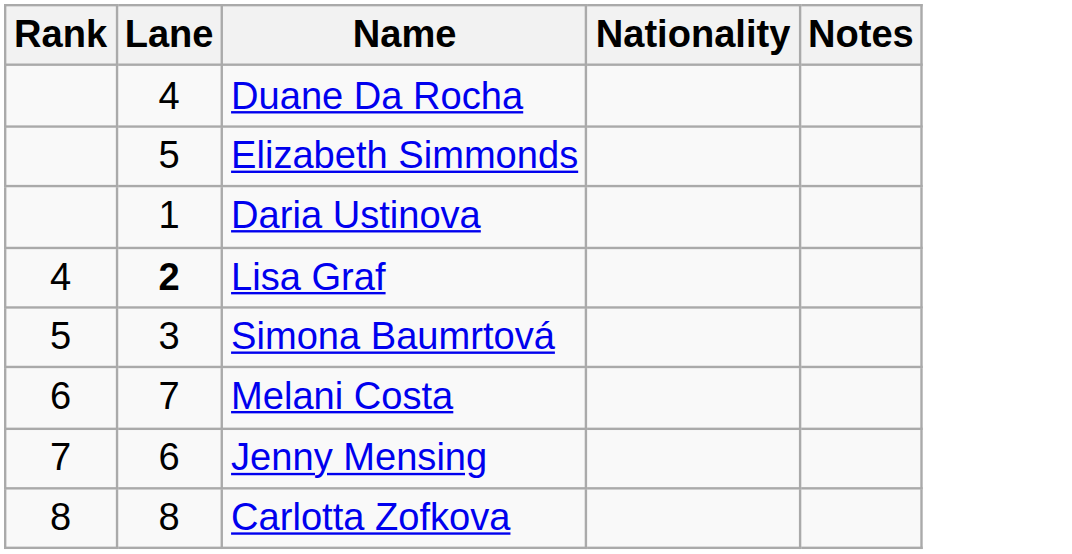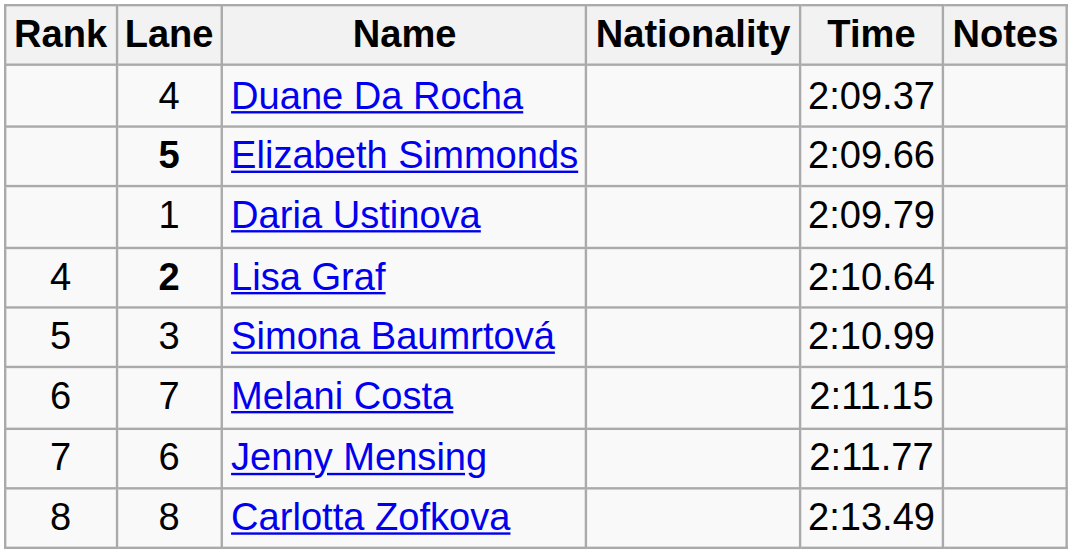 <table class="wikitable sortable" style="text-align:center">
 <tr>
 <th>Rank</th>
 <th>Lane</th>
 <th>Name</th>
 <th>Nationality</th>
+<th>Time</th>
 <th>Notes</th>
 </tr>
 <tr>
 <td></td>
 <td>4</td>
 <td align=left><a href='#'>Duane Da Rocha</a></td>
 <td align=left></td>
+<td>2:09.37</td>
 <td></td>
 </tr>
 <tr>
 <td></td>
-<td>5</td>
+<td><strong>5</strong></td>
 <td align=left><a href='#'>Elizabeth Simmonds</a></td>
 <td align=left></td>
+<td>2:09.66</td>
 <td></td>
 </tr>
 <tr>
 <td></td>
 <td>1</td>
 <td align=left><a href='#'>Daria Ustinova</a></td>
 <td align=left></td>
+<td>2:09.79</td>
 <td></td>
 </tr>
 <tr>
 <td>4</td>
 <td><strong>2</strong></td>
 <td align=left><a href='#'>Lisa Graf</a></td>
 <td align=left></td>
+<td>2:10.64</td>
 <td></td>
 </tr>
 <tr>
 <td>5</td>
 <td>3</td>
 <td align=left><a href='#'>Simona Baumrtová</a></td>
 <td align=left></td>
+<td>2:10.99</td>
 <td></td>
 </tr>
 <tr>
 <td>6</td>
 <td>7</td>
 <td align=left><a href='#'>Melani Costa</a></td>
 <td align=left></td>
+<td>2:11.15</td>
 <td></td>
 </tr>
 <tr>
 <td>7</td>
 <td>6</td>
 <td align=left><a href='#'>Jenny Mensing</a></td>
 <td align=left></td>
+<td>2:11.77</td>
 <td></td>
 </tr>
 <tr>
 <td>8</td>
 <td>8</td>
 <td align=left><a href='#'>Carlotta Zofkova</a></td>
 <td align=left></td>
+<td>2:13.49</td>
 <td></td>
 </tr>
 </table>
